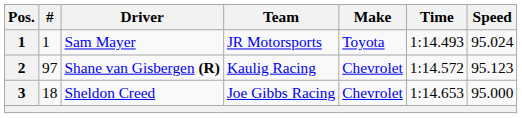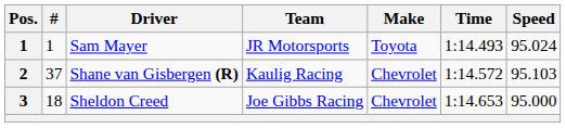 <table class="wikitable" style="font-size:95%">
 <tr>
 <th>Pos.</th>
 <th>#</th>
 <th>Driver</th>
 <th>Team</th>
 <th>Make</th>
 <th>Time</th>
 <th>Speed</th>
 </tr>
 <tr>
 <th>1</th>
 <td>1</td>
 <td><a href='#'>Sam Mayer</a></td>
 <td><a href='#'>JR Motorsports</a></td>
 <td><a href='#'>Toyota</a></td>
 <td>1:14.493</td>
 <td>95.024</td>
 </tr>
 <tr>
 <th>2</th>
-<td>97</td>
+<td>37</td>
 <td><a href='#'>Shane van Gisbergen</a> <strong>(R)</strong></td>
 <td><a href='#'>Kaulig Racing</a></td>
 <td><a href='#'>Chevrolet</a></td>
 <td>1:14.572</td>
-<td>95.123</td>
+<td>95.103</td>
 </tr>
 <tr>
 <th>3</th>
 <td>18</td>
 <td><a href='#'>Sheldon Creed</a></td>
 <td><a href='#'>Joe Gibbs Racing</a></td>
 <td><a href='#'>Chevrolet</a></td>
 <td>1:14.653</td>
 <td>95.000</td>
 </tr>
 <tr>
 <th colspan="7"></th>
 </tr>
 </table>
